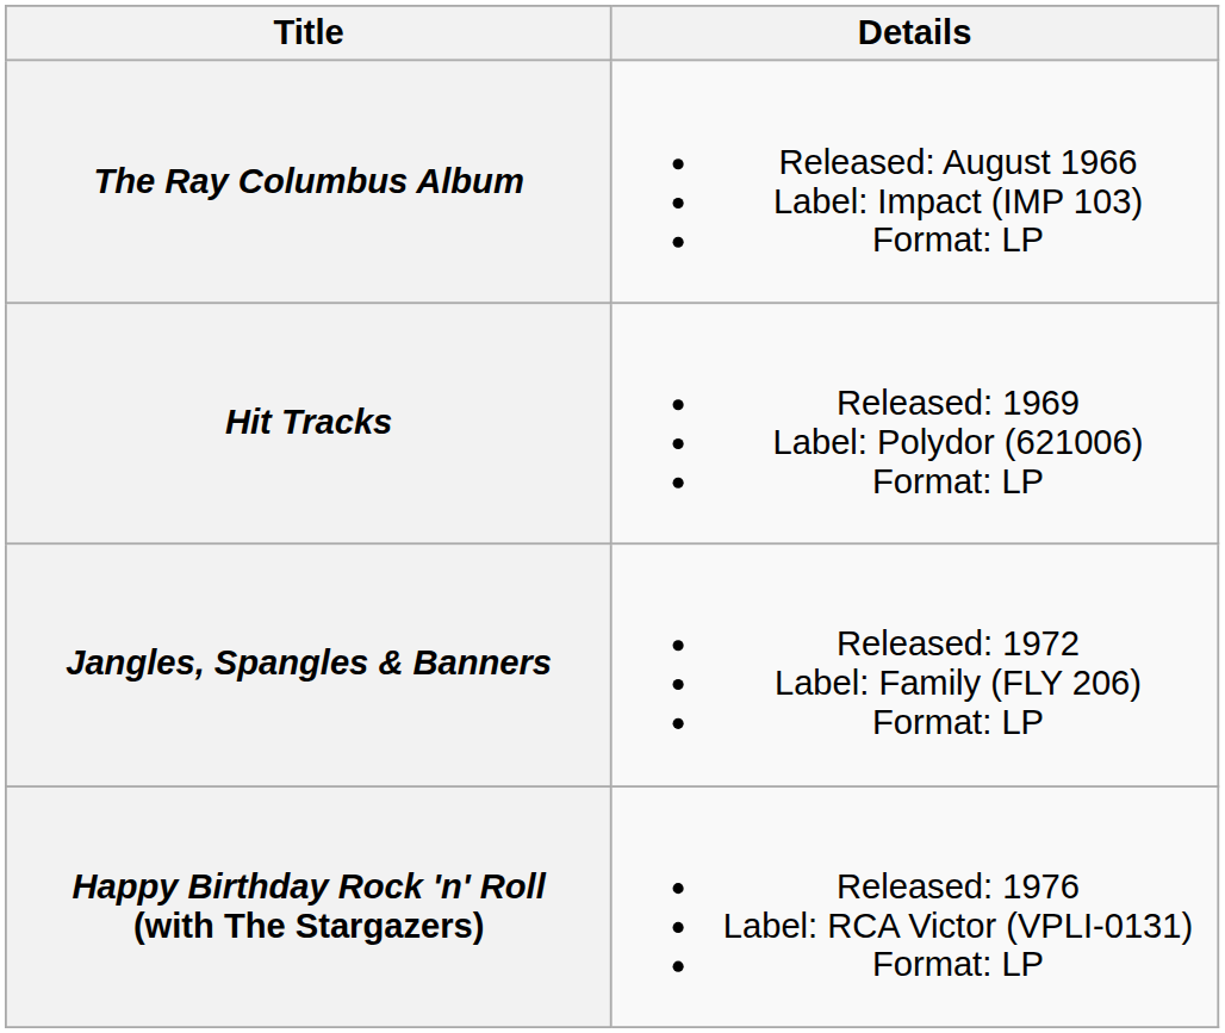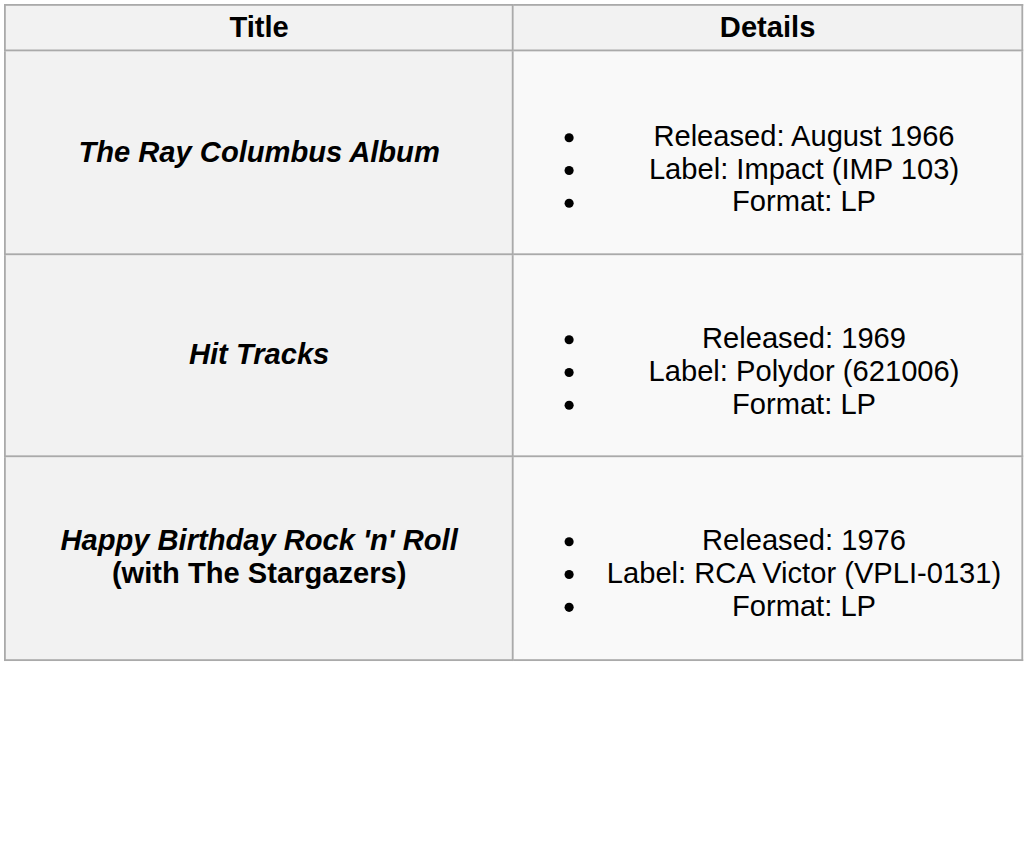 <table class="wikitable plainrowheaders" style="text-align:center;" border="1">
 <tr>
 <th scope="col" style="width:17em;">Title</th>
 <th scope="col" style="width:17em;">Details</th>
 </tr>
 <tr>
 <th scope="row"><em>The Ray Columbus Album</em></th>
 <td><br><ul><li>Released: August 1966</li><li>Label: Impact (IMP 103)</li><li>Format: LP</li></ul></td>
 </tr>
 <tr>
 <th scope="row"><em>Hit Tracks</em></th>
 <td><br><ul><li>Released: 1969</li><li>Label: Polydor (621006)</li><li>Format: LP</li></ul></td>
 </tr>
 <tr>
-<th scope="row"><em>Jangles, Spangles & Banners</em></th>
-<td><br><ul><li>Released: 1972</li><li>Label: Family (FLY 206)</li><li>Format: LP</li></ul></td>
-</tr>
-<tr>
 <th scope="row"><em>Happy Birthday Rock 'n' Roll</em> <br> (with The Stargazers)</th>
 <td><br><ul><li>Released: 1976</li><li>Label: RCA Victor (VPLI-0131)</li><li>Format: LP</li></ul></td>
 </tr>
 </table>
